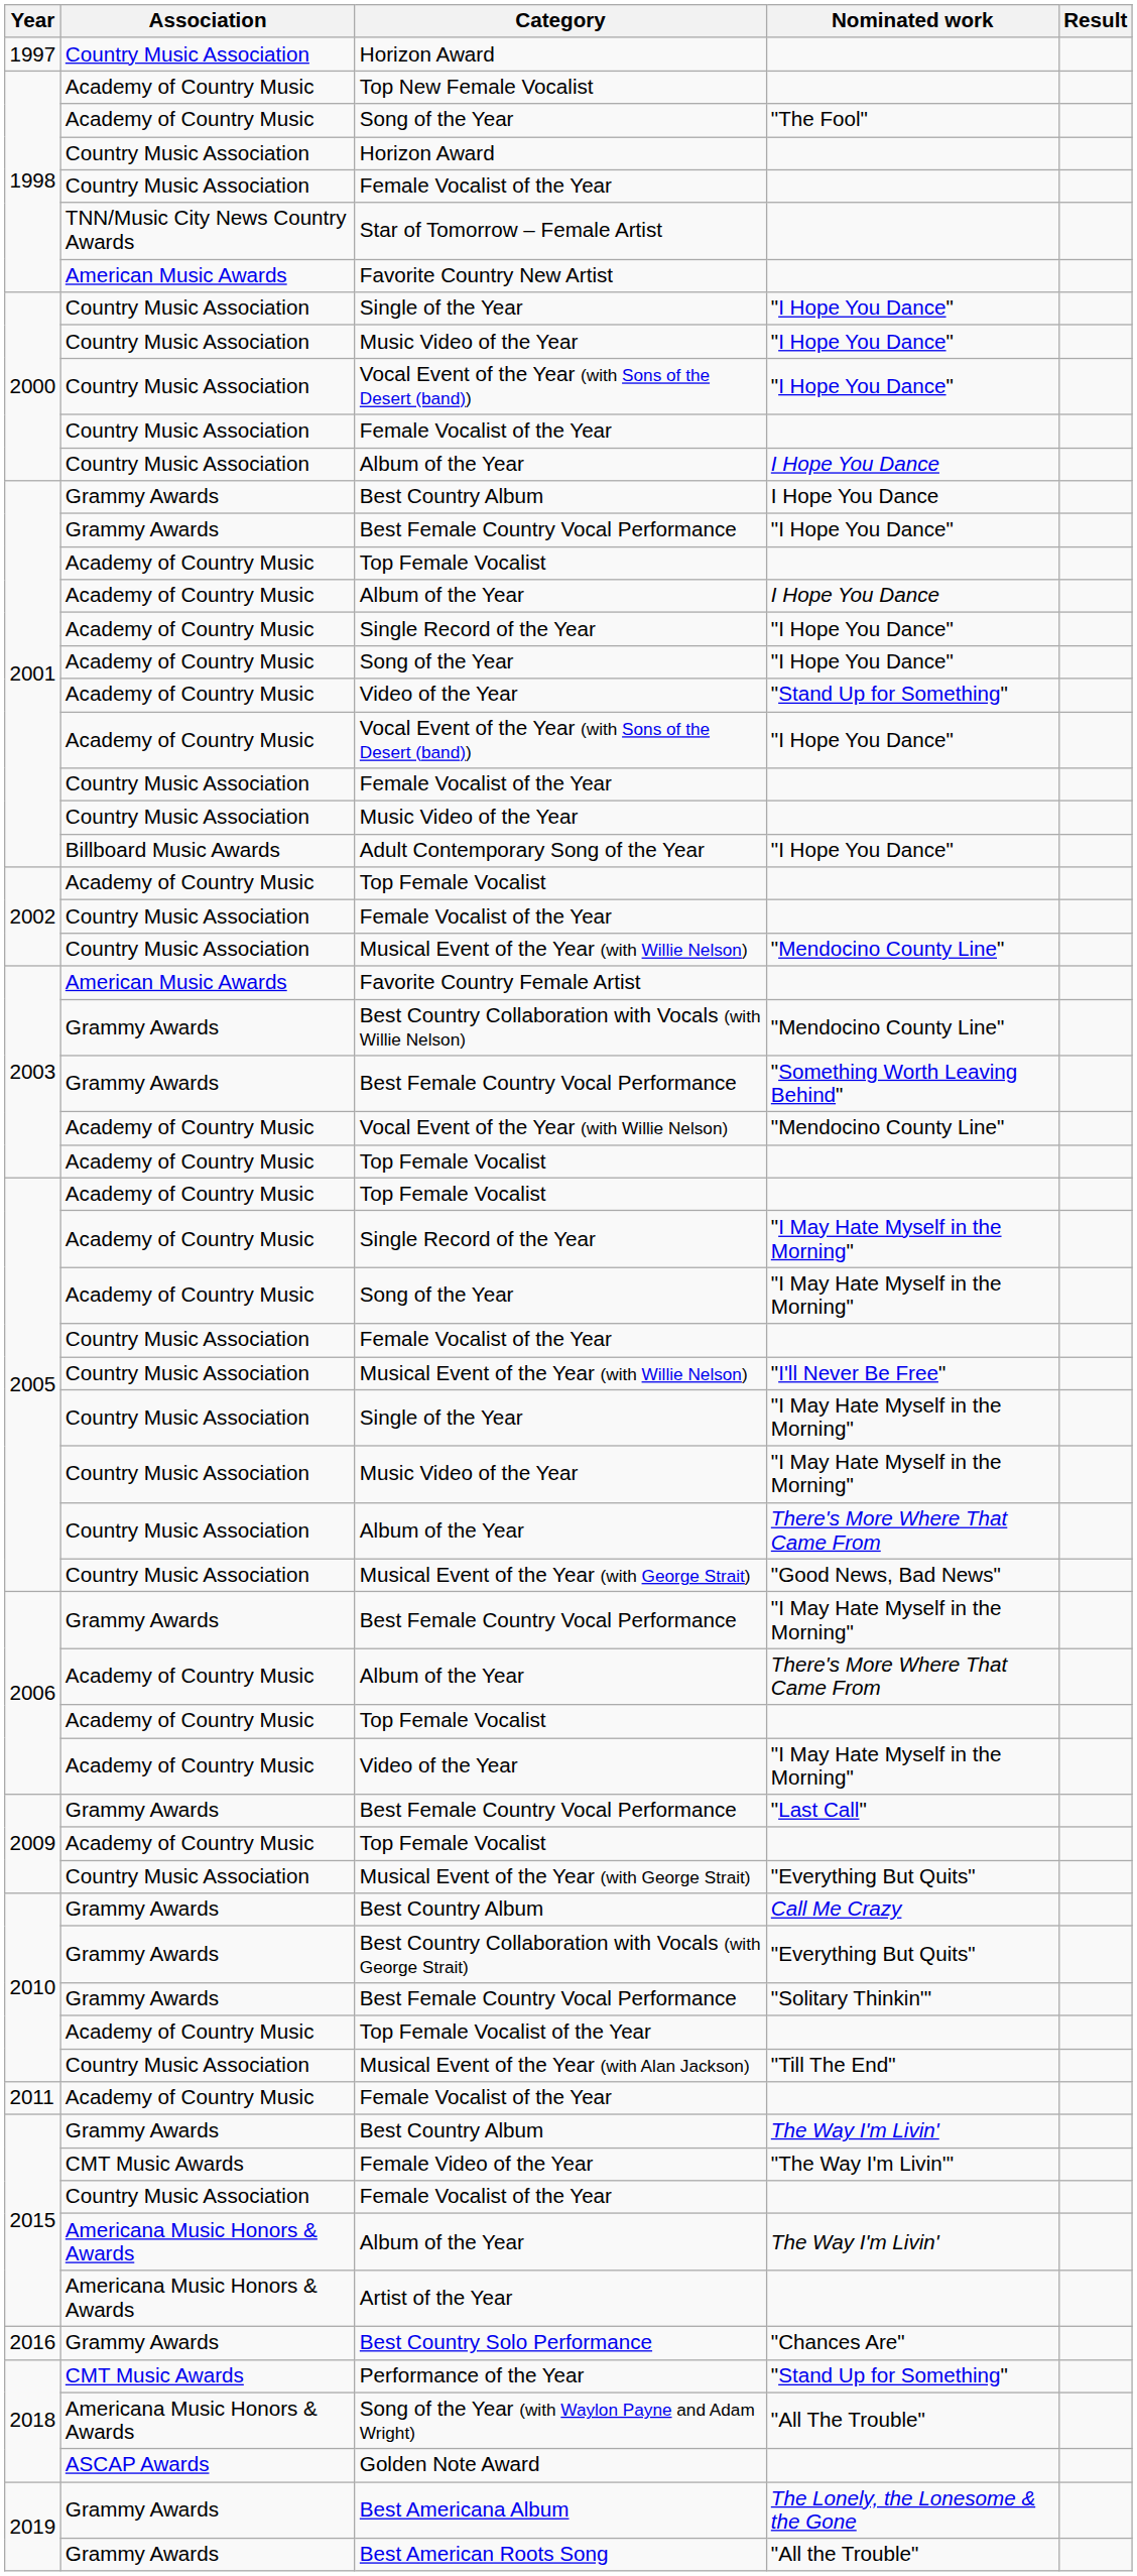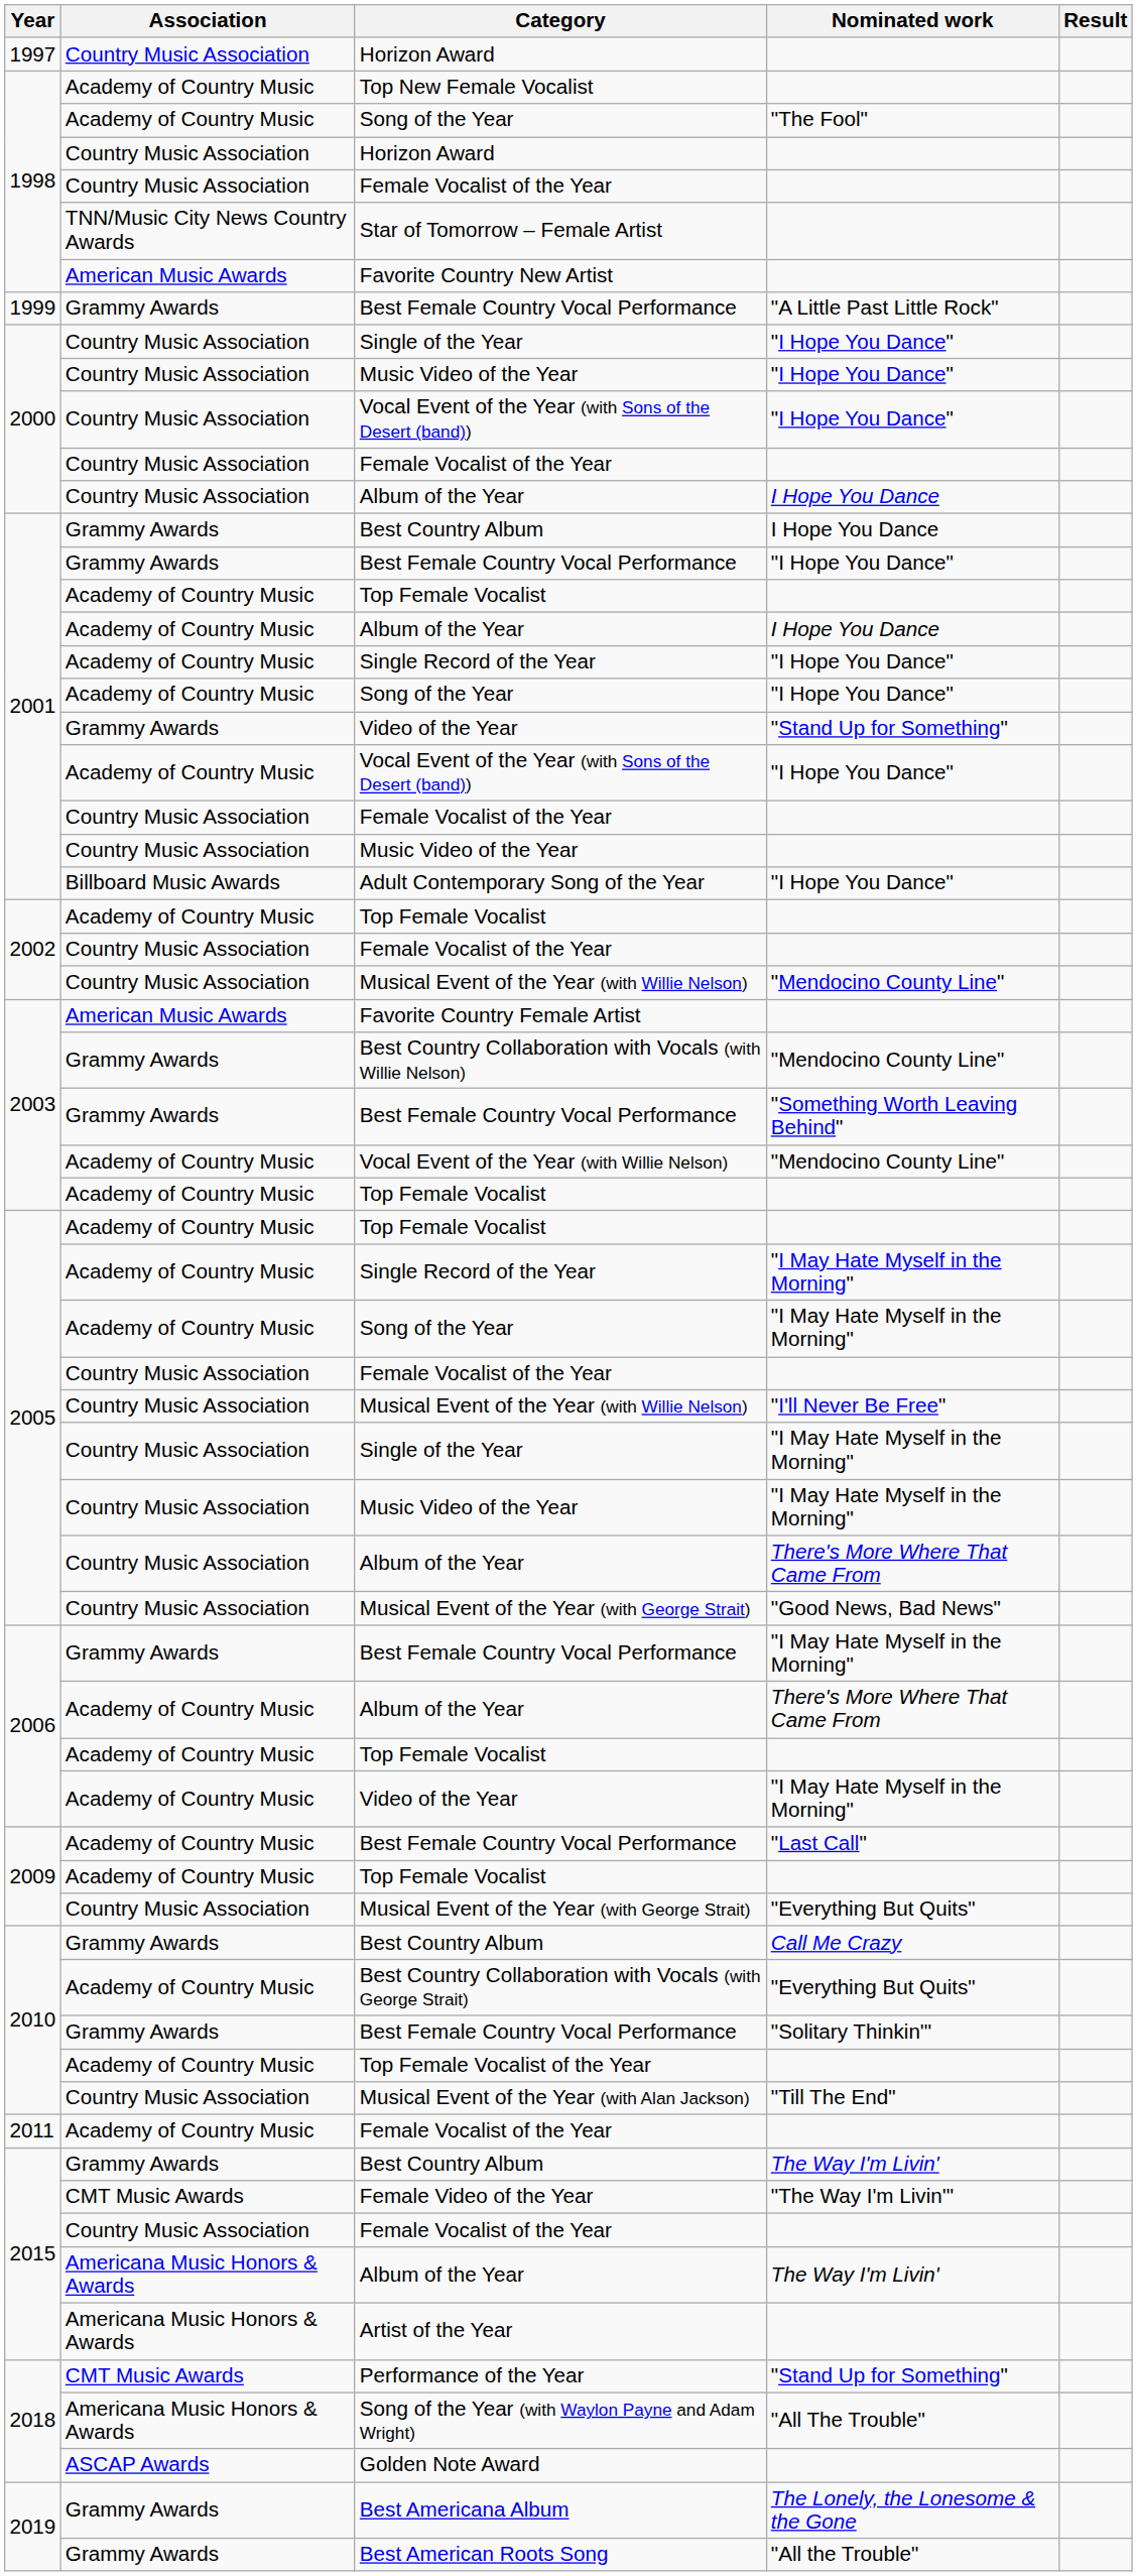 <table class="wikitable">
 <tr>
 <th>Year</th>
 <th>Association</th>
 <th>Category</th>
 <th>Nominated work</th>
 <th>Result</th>
 </tr>
 <tr>
 <td>1997</td>
 <td><a href='#'>Country Music Association</a></td>
 <td>Horizon Award</td>
 <td></td>
 <td></td>
 </tr>
 <tr>
 <td rowspan="6">1998</td>
 <td>Academy of Country Music</td>
 <td>Top New Female Vocalist</td>
 <td></td>
 <td></td>
 </tr>
 <tr>
 <td>Academy of Country Music</td>
 <td>Song of the Year</td>
 <td>"The Fool"</td>
 <td></td>
 </tr>
 <tr>
 <td>Country Music Association</td>
 <td>Horizon Award</td>
 <td></td>
 <td></td>
 </tr>
 <tr>
 <td>Country Music Association</td>
 <td>Female Vocalist of the Year</td>
 <td></td>
 <td></td>
 </tr>
 <tr>
 <td>TNN/Music City News Country Awards</td>
 <td>Star of Tomorrow – Female Artist</td>
 <td></td>
 <td></td>
 </tr>
 <tr>
 <td><a href='#'>American Music Awards</a></td>
 <td>Favorite Country New Artist</td>
 <td></td>
+<td></td>
+</tr>
+<tr>
+<td>1999</td>
+<td>Grammy Awards</td>
+<td>Best Female Country Vocal Performance</td>
+<td>"A Little Past Little Rock"</td>
 <td></td>
 </tr>
 <tr>
 <td rowspan="5">2000</td>
 <td>Country Music Association</td>
 <td>Single of the Year</td>
 <td>"<a href='#'>I Hope You Dance</a>"</td>
 <td></td>
 </tr>
 <tr>
 <td>Country Music Association</td>
 <td>Music Video of the Year</td>
 <td>"<a href='#'>I Hope You Dance</a>"</td>
 <td></td>
 </tr>
 <tr>
 <td>Country Music Association</td>
 <td>Vocal Event of the Year <small>(with <a href='#'>Sons of the Desert (band)</a>)</small></td>
 <td>"<a href='#'>I Hope You Dance</a>"</td>
 <td></td>
 </tr>
 <tr>
 <td>Country Music Association</td>
 <td>Female Vocalist of the Year</td>
 <td></td>
 <td></td>
 </tr>
 <tr>
 <td>Country Music Association</td>
 <td>Album of the Year</td>
 <td><em><a href='#'>I Hope You Dance</a></em></td>
 <td></td>
 </tr>
 <tr>
 <td rowspan="11">2001</td>
 <td>Grammy Awards</td>
 <td>Best Country Album</td>
 <td>I Hope You Dance</td>
 <td></td>
 </tr>
 <tr>
 <td>Grammy Awards</td>
 <td>Best Female Country Vocal Performance</td>
 <td>"I Hope You Dance"</td>
 <td></td>
 </tr>
 <tr>
 <td>Academy of Country Music</td>
 <td>Top Female Vocalist</td>
 <td></td>
 <td></td>
 </tr>
 <tr>
 <td>Academy of Country Music</td>
 <td>Album of the Year</td>
 <td><em>I Hope You Dance</em></td>
 <td></td>
 </tr>
 <tr>
 <td>Academy of Country Music</td>
 <td>Single Record of the Year</td>
 <td>"I Hope You Dance"</td>
 <td></td>
 </tr>
 <tr>
 <td>Academy of Country Music</td>
 <td>Song of the Year</td>
 <td>"I Hope You Dance"</td>
 <td></td>
 </tr>
 <tr>
-<td>Academy of Country Music</td>
+<td>Grammy Awards</td>
 <td>Video of the Year</td>
 <td>"<a href='#'>Stand Up for Something</a>"</td>
 <td></td>
 </tr>
 <tr>
 <td>Academy of Country Music</td>
 <td>Vocal Event of the Year <small>(with <a href='#'>Sons of the Desert (band)</a>)</small></td>
 <td>"I Hope You Dance"</td>
 <td></td>
 </tr>
 <tr>
 <td>Country Music Association</td>
 <td>Female Vocalist of the Year</td>
 <td></td>
 <td></td>
 </tr>
 <tr>
 <td>Country Music Association</td>
 <td>Music Video of the Year</td>
 <td></td>
 <td></td>
 </tr>
 <tr>
 <td>Billboard Music Awards</td>
 <td>Adult Contemporary Song of the Year</td>
 <td>"I Hope You Dance"</td>
 <td></td>
 </tr>
 <tr>
 <td rowspan="3">2002</td>
 <td>Academy of Country Music</td>
 <td>Top Female Vocalist</td>
 <td></td>
 <td></td>
 </tr>
 <tr>
 <td>Country Music Association</td>
 <td>Female Vocalist of the Year</td>
 <td></td>
 <td></td>
 </tr>
 <tr>
 <td>Country Music Association</td>
 <td>Musical Event of the Year <small>(with <a href='#'>Willie Nelson</a>)</small></td>
 <td>"<a href='#'>Mendocino County Line</a>"</td>
 <td></td>
 </tr>
 <tr>
 <td rowspan="5">2003</td>
 <td><a href='#'>American Music Awards</a></td>
 <td>Favorite Country Female Artist</td>
 <td></td>
 <td></td>
 </tr>
 <tr>
 <td>Grammy Awards</td>
 <td>Best Country Collaboration with Vocals <small>(with Willie Nelson)</small></td>
 <td>"Mendocino County Line"</td>
 <td></td>
 </tr>
 <tr>
 <td>Grammy Awards</td>
 <td>Best Female Country Vocal Performance</td>
 <td>"<a href='#'>Something Worth Leaving Behind</a>"</td>
 <td></td>
 </tr>
 <tr>
 <td>Academy of Country Music</td>
 <td>Vocal Event of the Year <small>(with Willie Nelson)</small></td>
 <td>"Mendocino County Line"</td>
 <td></td>
 </tr>
 <tr>
 <td>Academy of Country Music</td>
 <td>Top Female Vocalist</td>
 <td></td>
 <td></td>
 </tr>
 <tr>
 <td rowspan="9">2005</td>
 <td>Academy of Country Music</td>
 <td>Top Female Vocalist</td>
 <td></td>
 <td></td>
 </tr>
 <tr>
 <td>Academy of Country Music</td>
 <td>Single Record of the Year</td>
 <td>"<a href='#'>I May Hate Myself in the Morning</a>"</td>
 <td></td>
 </tr>
 <tr>
 <td>Academy of Country Music</td>
 <td>Song of the Year</td>
 <td>"I May Hate Myself in the Morning"</td>
 <td></td>
 </tr>
 <tr>
 <td>Country Music Association</td>
 <td>Female Vocalist of the Year</td>
 <td></td>
 <td></td>
 </tr>
 <tr>
 <td>Country Music Association</td>
 <td>Musical Event of the Year <small>(with <a href='#'>Willie Nelson</a>)</small></td>
 <td>"<a href='#'>I'll Never Be Free</a>"</td>
 <td></td>
 </tr>
 <tr>
 <td>Country Music Association</td>
 <td>Single of the Year</td>
 <td>"I May Hate Myself in the Morning"</td>
 <td></td>
 </tr>
 <tr>
 <td>Country Music Association</td>
 <td>Music Video of the Year</td>
 <td>"I May Hate Myself in the Morning"</td>
 <td></td>
 </tr>
 <tr>
 <td>Country Music Association</td>
 <td>Album of the Year</td>
 <td><em><a href='#'>There's More Where That Came From</a></em></td>
 <td></td>
 </tr>
 <tr>
 <td>Country Music Association</td>
 <td>Musical Event of the Year <small>(with <a href='#'>George Strait</a>)</small></td>
 <td>"Good News, Bad News"</td>
 <td></td>
 </tr>
 <tr>
 <td rowspan="4">2006</td>
 <td>Grammy Awards</td>
 <td>Best Female Country Vocal Performance</td>
 <td>"I May Hate Myself in the Morning"</td>
 <td></td>
 </tr>
 <tr>
 <td>Academy of Country Music</td>
 <td>Album of the Year</td>
 <td><em>There's More Where That Came From</em></td>
 <td></td>
 </tr>
 <tr>
 <td>Academy of Country Music</td>
 <td>Top Female Vocalist</td>
 <td></td>
 <td></td>
 </tr>
 <tr>
 <td>Academy of Country Music</td>
 <td>Video of the Year</td>
 <td>"I May Hate Myself in the Morning"</td>
 <td></td>
 </tr>
 <tr>
 <td rowspan="3">2009</td>
-<td>Grammy Awards</td>
+<td>Academy of Country Music</td>
 <td>Best Female Country Vocal Performance</td>
 <td>"<a href='#'>Last Call</a>"</td>
 <td></td>
 </tr>
 <tr>
 <td>Academy of Country Music</td>
 <td>Top Female Vocalist</td>
 <td></td>
 <td></td>
 </tr>
 <tr>
 <td>Country Music Association</td>
 <td>Musical Event of the Year <small>(with George Strait)</small></td>
 <td>"Everything But Quits"</td>
 <td></td>
 </tr>
 <tr>
 <td rowspan="5">2010</td>
 <td>Grammy Awards</td>
 <td>Best Country Album</td>
 <td><em><a href='#'>Call Me Crazy</a></em></td>
 <td></td>
 </tr>
 <tr>
-<td>Grammy Awards</td>
+<td>Academy of Country Music</td>
 <td>Best Country Collaboration with Vocals <small>(with George Strait)</small></td>
 <td>"Everything But Quits"</td>
 <td></td>
 </tr>
 <tr>
 <td>Grammy Awards</td>
 <td>Best Female Country Vocal Performance</td>
 <td>"Solitary Thinkin'"</td>
 <td></td>
 </tr>
 <tr>
 <td>Academy of Country Music</td>
 <td>Top Female Vocalist of the Year</td>
 <td></td>
 <td></td>
 </tr>
 <tr>
 <td>Country Music Association</td>
 <td>Musical Event of the Year <small>(with Alan Jackson)</small></td>
 <td>"Till The End"</td>
 <td></td>
 </tr>
 <tr>
 <td>2011</td>
 <td>Academy of Country Music</td>
 <td>Female Vocalist of the Year</td>
 <td></td>
 <td></td>
 </tr>
 <tr>
 <td rowspan="5">2015</td>
 <td>Grammy Awards</td>
 <td>Best Country Album</td>
 <td><em><a href='#'>The Way I'm Livin'</a></em></td>
 <td></td>
 </tr>
 <tr>
 <td>CMT Music Awards</td>
 <td>Female Video of the Year</td>
 <td>"The Way I'm Livin'"</td>
 <td></td>
 </tr>
 <tr>
 <td>Country Music Association</td>
 <td>Female Vocalist of the Year</td>
 <td></td>
 <td></td>
 </tr>
 <tr>
 <td><a href='#'>Americana Music Honors & Awards</a></td>
 <td>Album of the Year</td>
 <td><em>The Way I'm Livin' </em></td>
 <td></td>
 </tr>
 <tr>
 <td>Americana Music Honors & Awards</td>
 <td>Artist of the Year</td>
 <td></td>
 <td></td>
 </tr>
 <tr>
-<td>2016</td>
-<td>Grammy Awards</td>
-<td><a href='#'>Best Country Solo Performance</a></td>
-<td>"Chances Are"</td>
-<td></td>
-</tr>
-<tr>
 <td rowspan=3>2018</td>
 <td><a href='#'>CMT Music Awards</a></td>
 <td>Performance of the Year</td>
 <td>"<a href='#'>Stand Up for Something</a>"</td>
 <td></td>
 </tr>
 <tr>
 <td>Americana Music Honors & Awards</td>
 <td>Song of the Year <small>(with <a href='#'>Waylon Payne</a> and Adam Wright)</small></td>
 <td>"All The Trouble"</td>
 <td></td>
 </tr>
 <tr>
 <td><a href='#'>ASCAP Awards</a></td>
 <td>Golden Note Award</td>
 <td></td>
 <td></td>
 </tr>
 <tr>
 <td rowspan=2>2019</td>
 <td>Grammy Awards</td>
 <td><a href='#'>Best Americana Album</a></td>
 <td><em><a href='#'>The Lonely, the Lonesome & the Gone</a></em></td>
 <td></td>
 </tr>
 <tr>
 <td>Grammy Awards</td>
 <td><a href='#'>Best American Roots Song</a></td>
 <td>"All the Trouble"</td>
 <td></td>
 </tr>
 </table>
